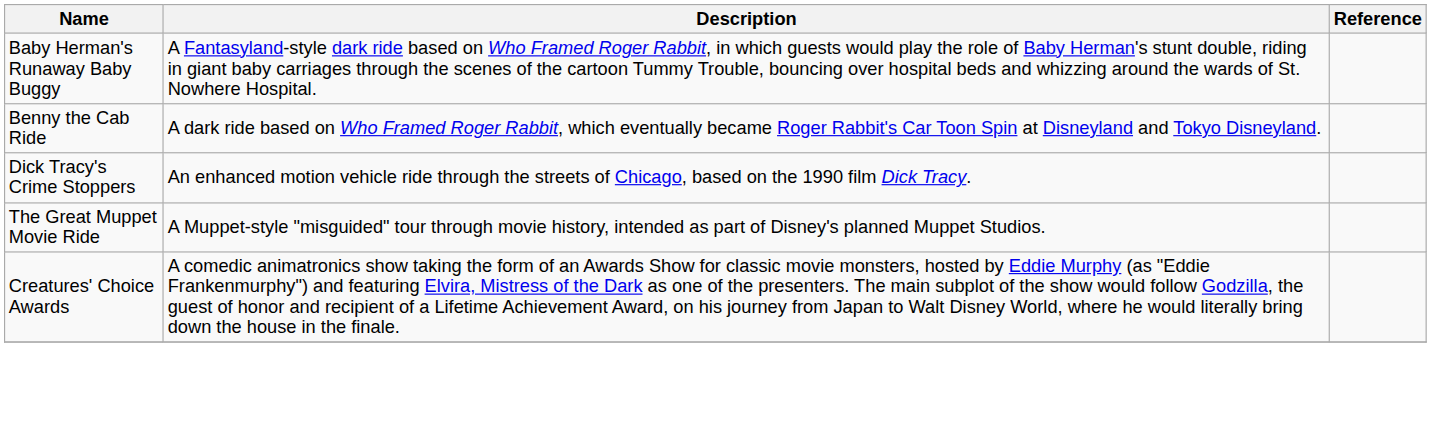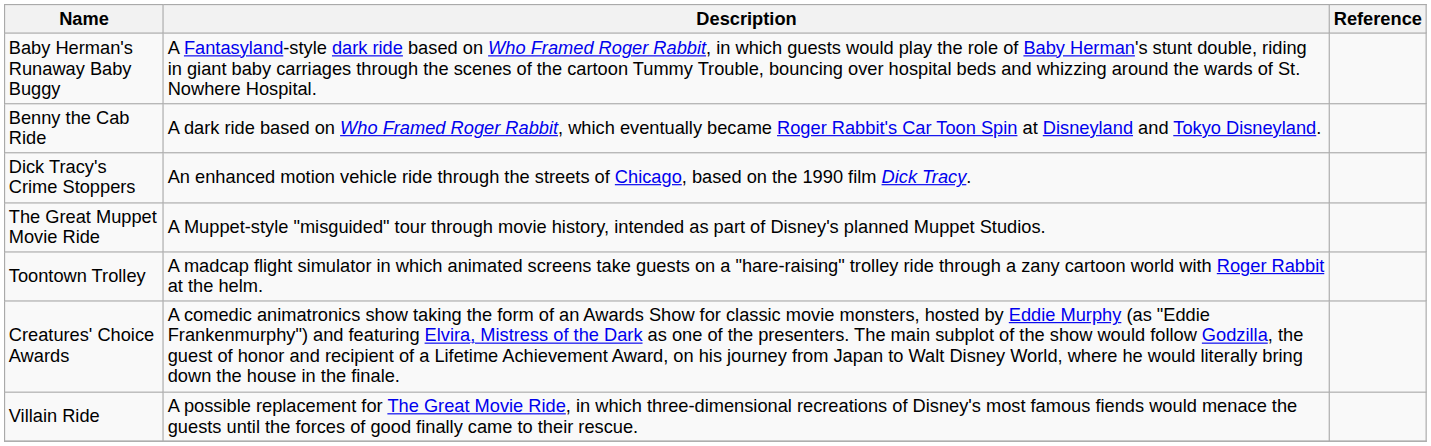 <table class="wikitable">
 <tr>
 <th>Name</th>
 <th>Description</th>
 <th>Reference</th>
 </tr>
 <tr>
 <td>Baby Herman's Runaway Baby Buggy</td>
 <td>A <a href='#'>Fantasyland</a>-style <a href='#'>dark ride</a> based on <em><a href='#'>Who Framed Roger Rabbit</a></em>, in which guests would play the role of <a href='#'>Baby Herman</a>'s stunt double, riding in giant baby carriages through the scenes of the cartoon Tummy Trouble, bouncing over hospital beds and whizzing around the wards of St. Nowhere Hospital.</td>
 <td></td>
 </tr>
 <tr>
 <td>Benny the Cab Ride</td>
 <td>A dark ride based on <em><a href='#'>Who Framed Roger Rabbit</a></em>, which eventually became <a href='#'>Roger Rabbit's Car Toon Spin</a> at <a href='#'>Disneyland</a> and <a href='#'>Tokyo Disneyland</a>.</td>
 <td></td>
 </tr>
 <tr>
 <td>Dick Tracy's Crime Stoppers</td>
 <td>An enhanced motion vehicle ride through the streets of <a href='#'>Chicago</a>, based on the 1990 film <em><a href='#'>Dick Tracy</a></em>.</td>
 <td></td>
 </tr>
 <tr>
 <td>The Great Muppet Movie Ride</td>
 <td>A Muppet-style "misguided" tour through movie history, intended as part of Disney's planned Muppet Studios.</td>
 <td></td>
 </tr>
 <tr>
+<td>Toontown Trolley</td>
+<td>A madcap flight simulator in which animated screens take guests on a "hare-raising" trolley ride through a zany cartoon world with <a href='#'>Roger Rabbit</a> at the helm.</td>
+<td></td>
+</tr>
+<tr>
 <td>Creatures' Choice Awards</td>
 <td>A comedic animatronics show taking the form of an Awards Show for classic movie monsters, hosted by <a href='#'>Eddie Murphy</a> (as "Eddie Frankenmurphy") and featuring <a href='#'>Elvira, Mistress of the Dark</a> as one of the presenters. The main subplot of the show would follow <a href='#'>Godzilla</a>, the guest of honor and recipient of a Lifetime Achievement Award, on his journey from Japan to Walt Disney World, where he would literally bring down the house in the finale.</td>
 <td></td>
 </tr>
 <tr>
+<td>Villain Ride</td>
+<td>A possible replacement for <a href='#'>The Great Movie Ride</a>, in which three-dimensional recreations of Disney's most famous fiends would menace the guests until the forces of good finally came to their rescue.</td>
+<td></td>
+</tr>
+<tr>
 </tr>
 </table>
